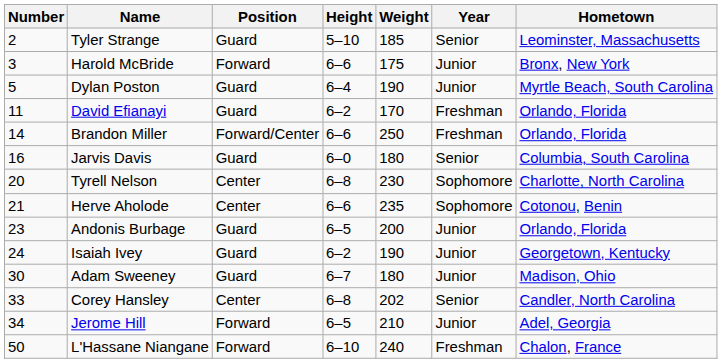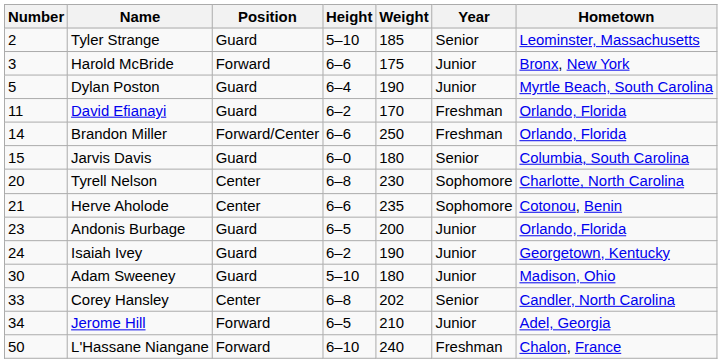 <table class="wikitable sortable" style="font-size: 95%;">
 <tr>
 <th>Number</th>
 <th>Name</th>
 <th>Position</th>
 <th>Height</th>
 <th>Weight</th>
 <th>Year</th>
 <th>Hometown</th>
 </tr>
 <tr>
 <td>2</td>
 <td>Tyler Strange</td>
 <td>Guard</td>
 <td>5–10</td>
 <td>185</td>
 <td>Senior</td>
 <td><a href='#'>Leominster, Massachusetts</a></td>
 </tr>
 <tr>
 <td>3</td>
 <td>Harold McBride</td>
 <td>Forward</td>
 <td>6–6</td>
 <td>175</td>
 <td>Junior</td>
 <td><a href='#'>Bronx</a>, <a href='#'>New York</a></td>
 </tr>
 <tr>
 <td>5</td>
 <td>Dylan Poston</td>
 <td>Guard</td>
 <td>6–4</td>
 <td>190</td>
 <td>Junior</td>
 <td><a href='#'>Myrtle Beach, South Carolina</a></td>
 </tr>
 <tr>
 <td>11</td>
 <td><a href='#'>David Efianayi</a></td>
 <td>Guard</td>
 <td>6–2</td>
 <td>170</td>
 <td>Freshman</td>
 <td><a href='#'>Orlando, Florida</a></td>
 </tr>
 <tr>
 <td>14</td>
 <td>Brandon Miller</td>
 <td>Forward/Center</td>
 <td>6–6</td>
 <td>250</td>
 <td>Freshman</td>
 <td><a href='#'>Orlando, Florida</a></td>
 </tr>
 <tr>
-<td>16</td>
+<td>15</td>
 <td>Jarvis Davis</td>
 <td>Guard</td>
 <td>6–0</td>
 <td>180</td>
 <td>Senior</td>
 <td><a href='#'>Columbia, South Carolina</a></td>
 </tr>
 <tr>
 <td>20</td>
 <td>Tyrell Nelson</td>
 <td>Center</td>
 <td>6–8</td>
 <td>230</td>
 <td>Sophomore</td>
 <td><a href='#'>Charlotte, North Carolina</a></td>
 </tr>
 <tr>
 <td>21</td>
 <td>Herve Aholode</td>
 <td>Center</td>
 <td>6–6</td>
 <td>235</td>
 <td>Sophomore</td>
 <td><a href='#'>Cotonou</a>, <a href='#'>Benin</a></td>
 </tr>
 <tr>
 <td>23</td>
 <td>Andonis Burbage</td>
 <td>Guard</td>
 <td>6–5</td>
 <td>200</td>
 <td>Junior</td>
 <td><a href='#'>Orlando, Florida</a></td>
 </tr>
 <tr>
 <td>24</td>
 <td>Isaiah Ivey</td>
 <td>Guard</td>
 <td>6–2</td>
 <td>190</td>
 <td>Junior</td>
 <td><a href='#'>Georgetown, Kentucky</a></td>
 </tr>
 <tr>
 <td>30</td>
 <td>Adam Sweeney</td>
 <td>Guard</td>
-<td>6–7</td>
+<td>5–10</td>
 <td>180</td>
 <td>Junior</td>
 <td><a href='#'>Madison, Ohio</a></td>
 </tr>
 <tr>
 <td>33</td>
 <td>Corey Hansley</td>
 <td>Center</td>
 <td>6–8</td>
 <td>202</td>
 <td>Senior</td>
 <td><a href='#'>Candler, North Carolina</a></td>
 </tr>
 <tr>
 <td>34</td>
 <td><a href='#'>Jerome Hill</a></td>
 <td>Forward</td>
 <td>6–5</td>
 <td>210</td>
 <td>Junior</td>
 <td><a href='#'>Adel, Georgia</a></td>
 </tr>
 <tr>
 <td>50</td>
 <td>L'Hassane Niangane</td>
 <td>Forward</td>
 <td>6–10</td>
 <td>240</td>
 <td>Freshman</td>
 <td><a href='#'>Chalon</a>, <a href='#'>France</a></td>
 </tr>
 </table>
